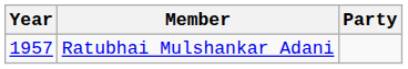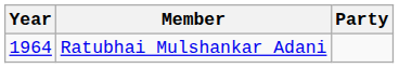 <table class="wikitable sortable">
 <tr>
 <th>Year</th>
 <th>Member</th>
 <th colspan="2">Party</th>
 </tr>
 <tr>
-<td><a href='#'>1957</a></td>
+<td><a href='#'>1964</a></td>
 <td><a href='#'>Ratubhai Mulshankar Adani</a></td>
 <td></td>
 </tr>
 </table>
